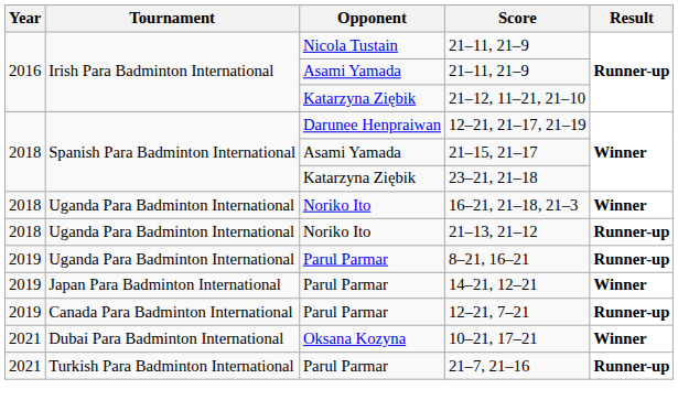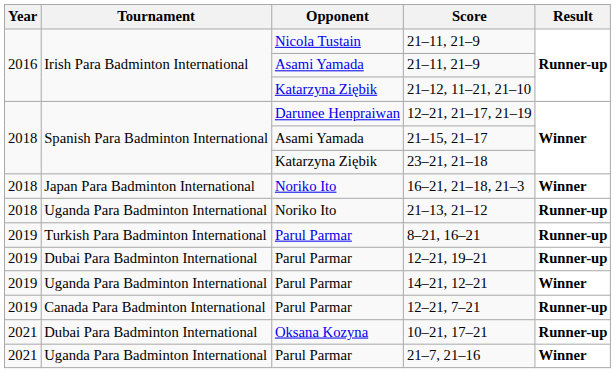 <table class="sortable wikitable" style="font-size: 90%;">
 <tr>
 <th>Year</th>
 <th>Tournament</th>
 <th>Opponent</th>
 <th>Score</th>
 <th>Result</th>
 </tr>
 <tr>
 <td rowspan="3" align="center">2016</td>
 <td rowspan="3" align="left">Irish Para Badminton International</td>
 <td align="left"> <a href='#'>Nicola Tustain</a></td>
 <td align="left">21–11, 21–9</td>
 <td rowspan="3" style="text-align:left; background:white"> <strong>Runner-up</strong></td>
 </tr>
 <tr>
 <td align="left"> <a href='#'>Asami Yamada</a></td>
 <td align="left">21–11, 21–9</td>
 </tr>
 <tr>
 <td align="left"> <a href='#'>Katarzyna Ziębik</a></td>
 <td align="left">21–12, 11–21, 21–10</td>
 </tr>
 <tr>
 <td rowspan="3" align="center">2018</td>
 <td rowspan="3" align="left">Spanish Para Badminton International</td>
 <td align="left"> <a href='#'>Darunee Henpraiwan</a></td>
 <td align="left">12–21, 21–17, 21–19</td>
 <td rowspan="3" style="text-align:left; background:white"> <strong>Winner</strong></td>
 </tr>
 <tr>
 <td align="left"> Asami Yamada</td>
 <td align="left">21–15, 21–17</td>
 </tr>
 <tr>
 <td align="left"> Katarzyna Ziębik</td>
 <td align="left">23–21, 21–18</td>
 </tr>
 <tr>
 <td align="center">2018</td>
-<td align="left">Uganda Para Badminton International</td>
+<td align="left">Japan Para Badminton International</td>
 <td align="left"> <a href='#'>Noriko Ito</a></td>
 <td align="left">16–21, 21–18, 21–3</td>
 <td style="text-align:left; background:white"> <strong>Winner</strong></td>
 </tr>
 <tr>
 <td align="center">2018</td>
 <td align="left">Uganda Para Badminton International</td>
 <td align="left"> Noriko Ito</td>
 <td align="left">21–13, 21–12</td>
 <td style="text-align:left; background:white"> <strong>Runner-up</strong></td>
 </tr>
 <tr>
 <td align="center">2019</td>
-<td align="left">Uganda Para Badminton International</td>
+<td align="left">Turkish Para Badminton International</td>
 <td align="left"> <a href='#'>Parul Parmar</a></td>
 <td align="left">8–21, 16–21</td>
 <td style="text-align:left; background:white"> <strong>Runner-up</strong></td>
 </tr>
 <tr>
 <td align="center">2019</td>
-<td align="left">Japan Para Badminton International</td>
+<td align="left">Dubai Para Badminton International</td>
+<td align="left"> Parul Parmar</td>
+<td align="left">12–21, 19–21</td>
+<td style="text-align:left; background:white"> <strong>Runner-up</strong></td>
+</tr>
+<tr>
+<td align="center">2019</td>
+<td align="left">Uganda Para Badminton International</td>
 <td align="left"> Parul Parmar</td>
 <td align="left">14–21, 12–21</td>
 <td style="text-align:left; background:white"> <strong>Winner</strong></td>
 </tr>
 <tr>
 <td align="center">2019</td>
 <td align="left">Canada Para Badminton International</td>
 <td align="left"> Parul Parmar</td>
 <td align="left">12–21, 7–21</td>
 <td style="text-align:left; background:white"> <strong>Runner-up</strong></td>
 </tr>
 <tr>
 <td align="center">2021</td>
 <td align="left">Dubai Para Badminton International</td>
 <td align="left"> <a href='#'>Oksana Kozyna</a></td>
 <td align="left">10–21, 17–21</td>
-<td style="text-align:left; background:white"> <strong>Winner</strong></td>
+<td style="text-align:left; background:white"> <strong>Runner-up</strong></td>
 </tr>
 <tr>
 <td align="center">2021</td>
-<td align="left">Turkish Para Badminton International</td>
+<td align="left">Uganda Para Badminton International</td>
 <td align="left"> Parul Parmar</td>
 <td align="left">21–7, 21–16</td>
-<td style="text-align:left; background:white"> <strong>Runner-up</strong></td>
+<td style="text-align:left; background:white"> <strong>Winner</strong></td>
 </tr>
 </table>
